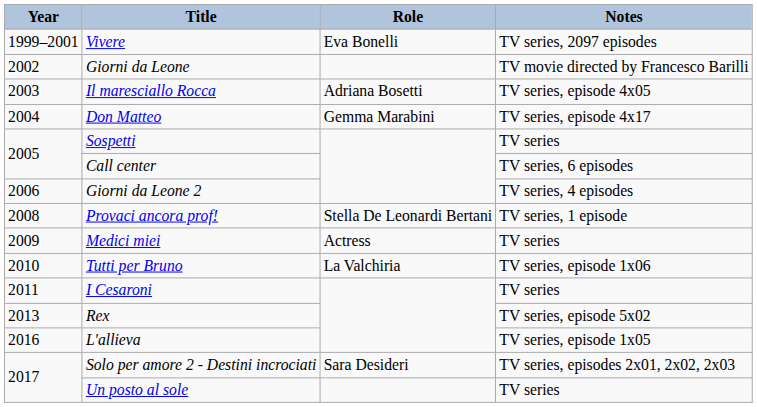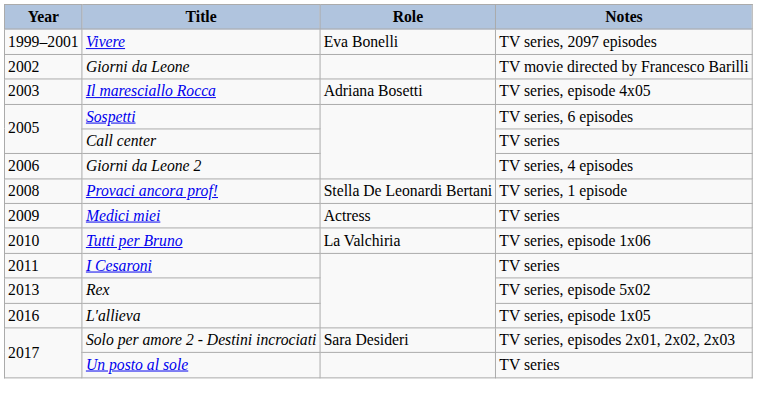 <table class="wikitable">
 <tr>
 <th style="background:#B0C4DE;">Year</th>
 <th style="background:#B0C4DE;">Title</th>
 <th style="background:#B0C4DE;">Role</th>
 <th style="background:#B0C4DE;">Notes</th>
 </tr>
 <tr>
 <td>1999–2001</td>
 <td><em><a href='#'>Vivere</a></em></td>
 <td>Eva Bonelli</td>
 <td>TV series, 2097 episodes</td>
 </tr>
 <tr>
 <td>2002</td>
 <td><em>Giorni da Leone</em></td>
 <td></td>
 <td>TV movie directed by Francesco Barilli</td>
 </tr>
 <tr>
 <td>2003</td>
 <td><em><a href='#'>Il maresciallo Rocca</a></em></td>
 <td>Adriana Bosetti</td>
 <td>TV series, episode 4x05</td>
 </tr>
 <tr>
-<td>2004</td>
-<td><em><a href='#'>Don Matteo</a></em></td>
-<td>Gemma Marabini</td>
-<td>TV series, episode 4x17</td>
-</tr>
-<tr>
 <td rowspan="2">2005</td>
 <td><em><a href='#'>Sospetti</a></em></td>
 <td rowspan="3"></td>
-<td>TV series</td>
+<td>TV series, 6 episodes</td>
 </tr>
 <tr>
 <td><em>Call center</em></td>
-<td>TV series, 6 episodes</td>
+<td>TV series</td>
 </tr>
 <tr>
 <td>2006</td>
 <td><em>Giorni da Leone 2</em></td>
 <td>TV series, 4 episodes</td>
 </tr>
 <tr>
 <td>2008</td>
 <td><em><a href='#'>Provaci ancora prof!</a></em></td>
 <td>Stella De Leonardi Bertani</td>
 <td>TV series, 1 episode</td>
 </tr>
 <tr>
 <td>2009</td>
 <td><em><a href='#'>Medici miei</a></em></td>
 <td>Actress</td>
 <td>TV series</td>
 </tr>
 <tr>
 <td>2010</td>
 <td><em><a href='#'>Tutti per Bruno</a></em></td>
 <td>La Valchiria</td>
 <td>TV series, episode 1x06</td>
 </tr>
 <tr>
 <td>2011</td>
 <td><em><a href='#'>I Cesaroni</a></em></td>
 <td rowspan="3"></td>
 <td>TV series</td>
 </tr>
 <tr>
 <td>2013</td>
 <td><em>Rex</em></td>
 <td>TV series, episode 5x02</td>
 </tr>
 <tr>
 <td>2016</td>
 <td><em>L'allieva</em></td>
 <td>TV series, episode 1x05</td>
 </tr>
 <tr>
 <td rowspan="2">2017</td>
 <td><em>Solo per amore 2 - Destini incrociati</em></td>
 <td>Sara Desideri</td>
 <td>TV series, episodes 2x01, 2x02, 2x03</td>
 </tr>
 <tr>
 <td><em><a href='#'>Un posto al sole</a></em></td>
 <td></td>
 <td>TV series</td>
 </tr>
 </table>
